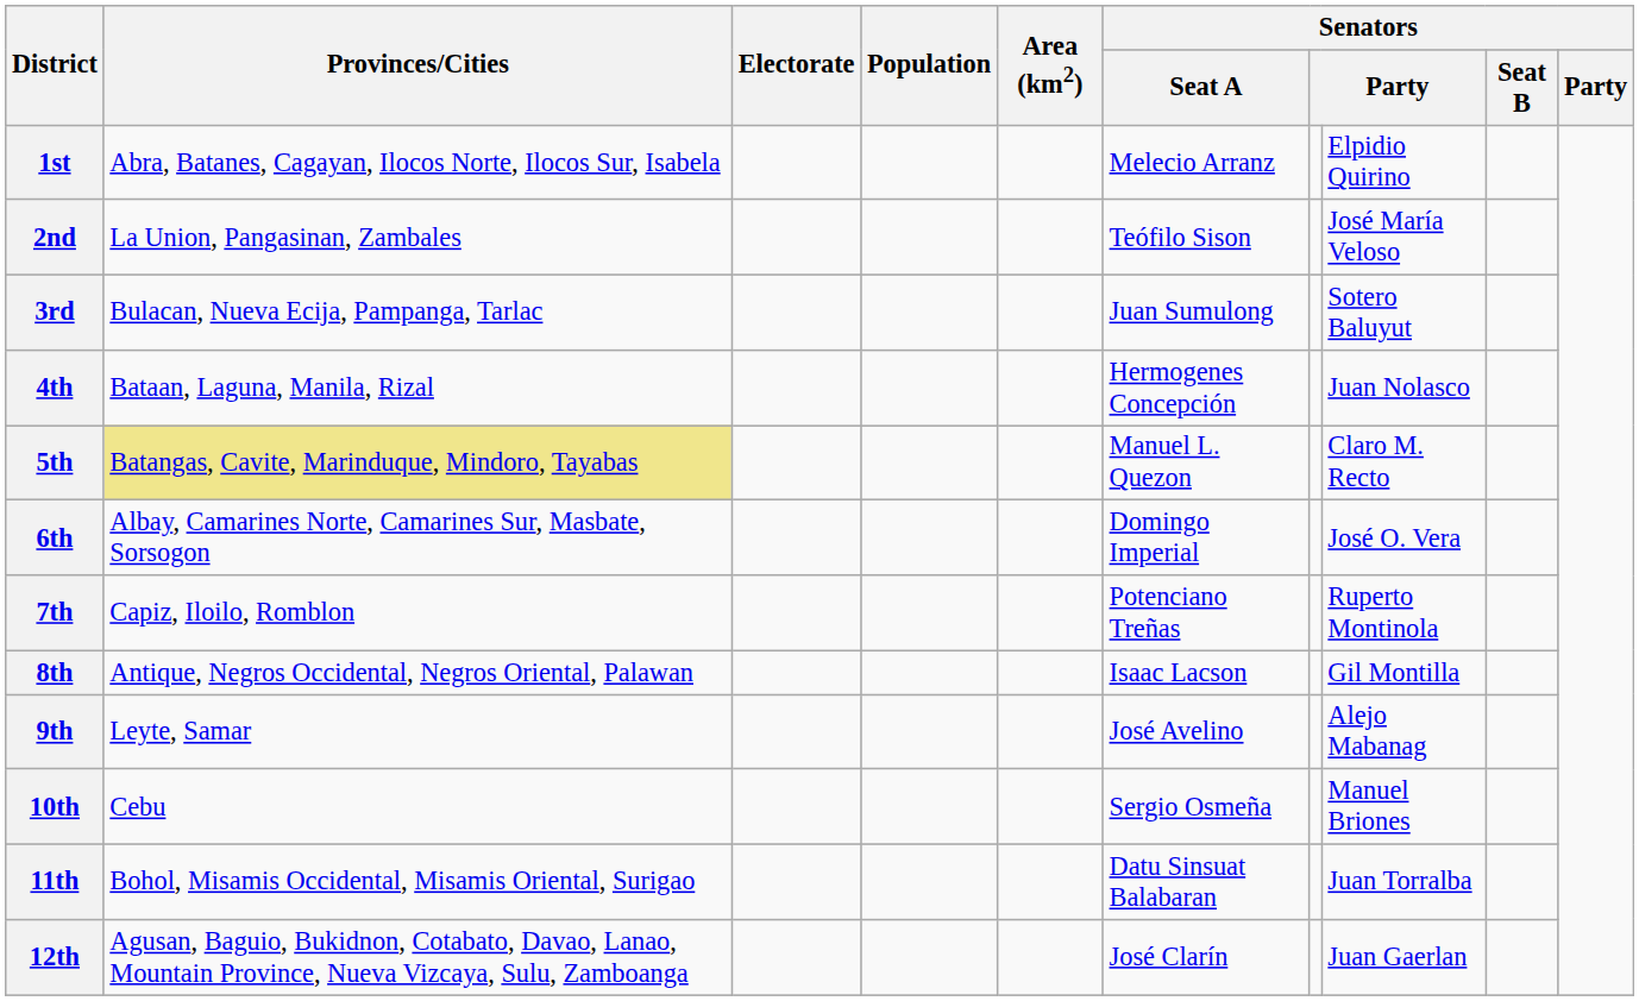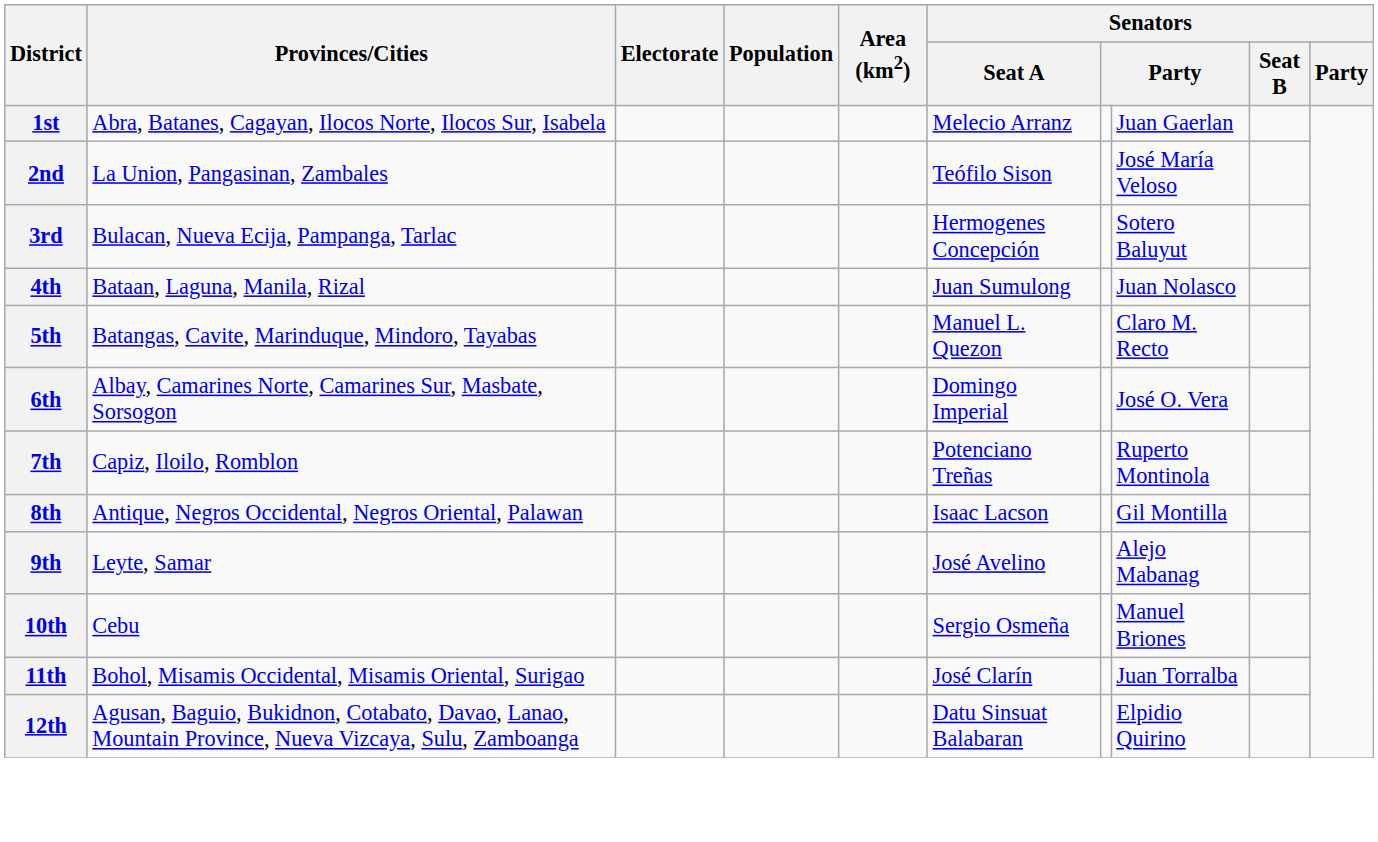 <table class="wikitable sortable" style="font-size:90%; width:100%;">
 <tr>
 <th class="unsortable" rowspan="2">District</th>
 <th rowspan="2">Provinces/Cities</th>
 <th rowspan="2">Electorate </th>
 <th rowspan="2">Population </th>
 <th rowspan="2">Area (km<sup>2</sup>)</th>
 <th colspan="6">Senators </th>
 </tr>
 <tr>
 <th>Seat A</th>
 <th colspan="2">Party</th>
 <th>Seat B</th>
 <th colspan="2">Party</th>
 </tr>
 <tr>
 <th><a href='#'>1st</a></th>
 <td><a href='#'>Abra</a>, <a href='#'>Batanes</a>, <a href='#'>Cagayan</a>, <a href='#'>Ilocos Norte</a>, <a href='#'>Ilocos Sur</a>, <a href='#'>Isabela</a></td>
 <td></td>
 <td></td>
 <td></td>
 <td><a href='#'>Melecio Arranz</a></td>
 <td></td>
-<td><a href='#'>Elpidio Quirino</a></td>
+<td><a href='#'>Juan Gaerlan</a></td>
 <td></td>
 </tr>
 <tr>
 <th><a href='#'>2nd</a></th>
 <td><a href='#'>La Union</a>, <a href='#'>Pangasinan</a>, <a href='#'>Zambales</a></td>
 <td></td>
 <td></td>
 <td></td>
 <td><a href='#'>Teófilo Sison</a></td>
 <td></td>
 <td><a href='#'>José María Veloso</a></td>
 <td></td>
 </tr>
 <tr>
 <th><a href='#'>3rd</a></th>
 <td><a href='#'>Bulacan</a>, <a href='#'>Nueva Ecija</a>, <a href='#'>Pampanga</a>, <a href='#'>Tarlac</a></td>
 <td></td>
 <td></td>
 <td></td>
-<td><a href='#'>Juan Sumulong</a></td>
+<td><a href='#'>Hermogenes Concepción</a></td>
 <td></td>
 <td><a href='#'>Sotero Baluyut</a></td>
 <td></td>
 </tr>
 <tr>
 <th><a href='#'>4th</a></th>
 <td><a href='#'>Bataan</a>, <a href='#'>Laguna</a>, <a href='#'>Manila</a>, <a href='#'>Rizal</a></td>
 <td></td>
 <td></td>
 <td></td>
-<td><a href='#'>Hermogenes Concepción</a></td>
+<td><a href='#'>Juan Sumulong</a></td>
 <td></td>
 <td><a href='#'>Juan Nolasco</a></td>
 <td></td>
 </tr>
 <tr>
 <th><a href='#'>5th</a></th>
-<td style="background: khaki;"><a href='#'>Batangas</a>, <a href='#'>Cavite</a>, <a href='#'>Marinduque</a>, <a href='#'>Mindoro</a>, <a href='#'>Tayabas</a></td>
+<td><a href='#'>Batangas</a>, <a href='#'>Cavite</a>, <a href='#'>Marinduque</a>, <a href='#'>Mindoro</a>, <a href='#'>Tayabas</a></td>
 <td></td>
 <td></td>
 <td></td>
 <td><a href='#'>Manuel L. Quezon</a></td>
 <td></td>
 <td><a href='#'>Claro M. Recto</a></td>
 <td></td>
 </tr>
 <tr>
 <th><a href='#'>6th</a></th>
 <td><a href='#'>Albay</a>, <a href='#'>Camarines Norte</a>, <a href='#'>Camarines Sur</a>, <a href='#'>Masbate</a>, <a href='#'>Sorsogon</a></td>
 <td></td>
 <td></td>
 <td></td>
 <td><a href='#'>Domingo Imperial</a></td>
 <td></td>
 <td><a href='#'>José O. Vera</a></td>
 <td></td>
 </tr>
 <tr>
 <th><a href='#'>7th</a></th>
 <td><a href='#'>Capiz</a>, <a href='#'>Iloilo</a>, <a href='#'>Romblon</a></td>
 <td></td>
 <td></td>
 <td></td>
 <td><a href='#'>Potenciano Treñas</a></td>
 <td></td>
 <td><a href='#'>Ruperto Montinola</a></td>
 <td></td>
 </tr>
 <tr>
 <th><a href='#'>8th</a></th>
 <td><a href='#'>Antique</a>, <a href='#'>Negros Occidental</a>, <a href='#'>Negros Oriental</a>, <a href='#'>Palawan</a></td>
 <td></td>
 <td></td>
 <td></td>
 <td><a href='#'>Isaac Lacson</a></td>
 <td></td>
 <td><a href='#'>Gil Montilla</a></td>
 <td></td>
 </tr>
 <tr>
 <th><a href='#'>9th</a></th>
 <td><a href='#'>Leyte</a>, <a href='#'>Samar</a></td>
 <td></td>
 <td></td>
 <td></td>
 <td><a href='#'>José Avelino</a></td>
 <td></td>
 <td><a href='#'>Alejo Mabanag</a></td>
 <td></td>
 </tr>
 <tr>
 <th><a href='#'>10th</a></th>
 <td><a href='#'>Cebu</a></td>
 <td></td>
 <td></td>
 <td></td>
 <td><a href='#'>Sergio Osmeña</a></td>
 <td></td>
 <td><a href='#'>Manuel Briones</a></td>
 <td></td>
 </tr>
 <tr>
 <th><a href='#'>11th</a></th>
 <td><a href='#'>Bohol</a>, <a href='#'>Misamis Occidental</a>, <a href='#'>Misamis Oriental</a>, <a href='#'>Surigao</a></td>
 <td></td>
 <td></td>
 <td></td>
-<td><a href='#'>Datu Sinsuat Balabaran</a></td>
+<td><a href='#'>José Clarín</a></td>
 <td></td>
 <td><a href='#'>Juan Torralba</a></td>
 <td></td>
 </tr>
 <tr>
 <th><a href='#'>12th</a></th>
 <td><a href='#'>Agusan</a>, <a href='#'>Baguio</a>, <a href='#'>Bukidnon</a>, <a href='#'>Cotabato</a>, <a href='#'>Davao</a>, <a href='#'>Lanao</a>, <a href='#'>Mountain Province</a>, <a href='#'>Nueva Vizcaya</a>, <a href='#'>Sulu</a>, <a href='#'>Zamboanga</a></td>
 <td></td>
 <td></td>
 <td></td>
-<td><a href='#'>José Clarín</a></td>
+<td><a href='#'>Datu Sinsuat Balabaran</a></td>
 <td></td>
-<td><a href='#'>Juan Gaerlan</a></td>
+<td><a href='#'>Elpidio Quirino</a></td>
 <td></td>
 </tr>
 </table>
